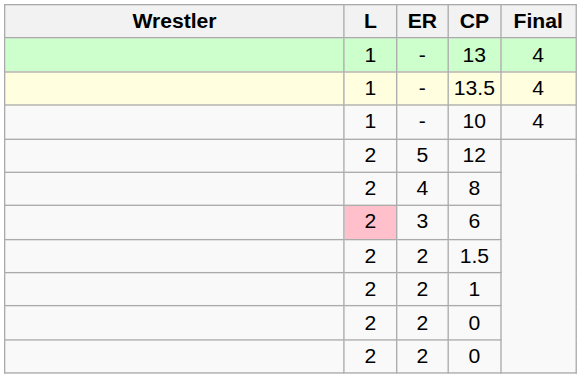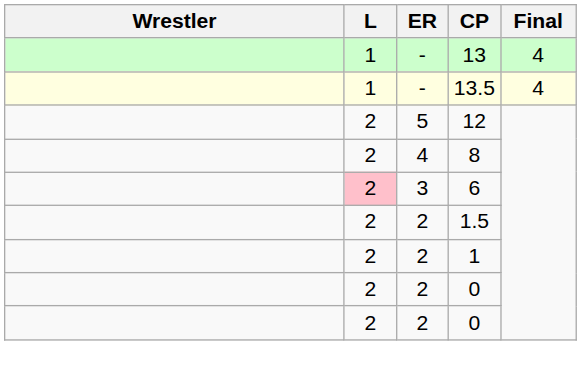 <table class="wikitable" style="text-align: center;" |>
 <tr>
 <th width="250">Wrestler</th>
 <th width="32">L</th>
 <th width="32">ER</th>
 <th width="32">CP</th>
 <th width="50">Final</th>
 </tr>
 <tr bgcolor="ccffcc">
 <td style="text-align:left;"></td>
 <td>1</td>
 <td>-</td>
 <td>13</td>
 <td>4</td>
 </tr>
 <tr bgcolor="lightyellow">
 <td style="text-align:left;"></td>
 <td>1</td>
 <td>-</td>
 <td>13.5</td>
-<td>4</td>
-</tr>
-<tr>
-<td style="text-align:left;"></td>
-<td>1</td>
-<td>-</td>
-<td>10</td>
 <td>4</td>
 </tr>
 <tr>
 <td style="text-align:left;"></td>
 <td>2</td>
 <td>5</td>
 <td>12</td>
 </tr>
 <tr>
 <td style="text-align:left;"></td>
 <td>2</td>
 <td>4</td>
 <td>8</td>
 </tr>
 <tr>
 <td style="text-align:left;"></td>
 <td style="background: pink;">2</td>
 <td>3</td>
 <td>6</td>
 </tr>
 <tr>
 <td style="text-align:left;"></td>
 <td>2</td>
 <td>2</td>
 <td>1.5</td>
 </tr>
 <tr>
 <td style="text-align:left;"></td>
 <td>2</td>
 <td>2</td>
 <td>1</td>
 </tr>
 <tr>
 <td style="text-align:left;"></td>
 <td>2</td>
 <td>2</td>
 <td>0</td>
 </tr>
 <tr>
 <td style="text-align:left;"></td>
 <td>2</td>
 <td>2</td>
 <td>0</td>
 </tr>
 </table>
